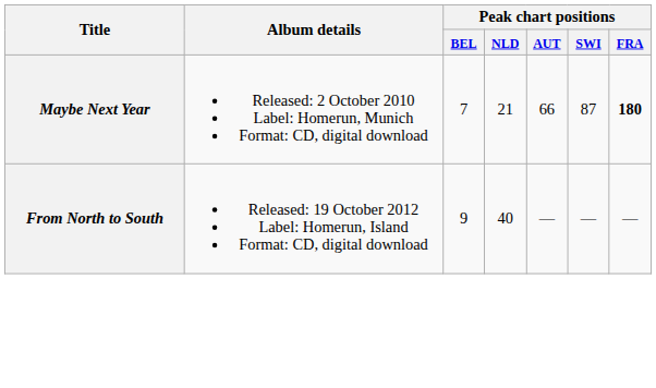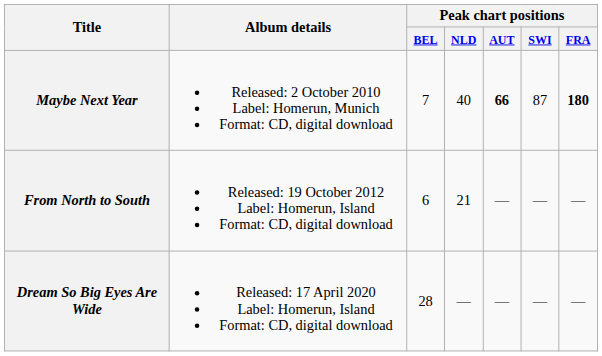 <table class="wikitable plainrowheaders" style="text-align:center;">
 <tr>
 <th scope="col" rowspan="2" style="width:11em;">Title</th>
 <th scope="col" rowspan="2" style="width:16em;">Album details</th>
 <th scope="col" colspan="5">Peak chart positions</th>
 </tr>
 <tr>
 <th style="width:35px;"><small><a href='#'>BEL</a></small></th>
 <th style="width:35px;"><small><a href='#'>NLD</a></small></th>
 <th style="width:35px;"><small><a href='#'>AUT</a></small></th>
 <th style="width:35px;"><small><a href='#'>SWI</a></small></th>
 <th style="width:35px;"><small><a href='#'>FRA</a></small></th>
 </tr>
 <tr>
 <th scope="row"><em>Maybe Next Year</em></th>
 <td><br><ul><li>Released: 2 October 2010</li><li>Label: Homerun, Munich</li><li>Format: CD, digital download</li></ul></td>
 <td style="text-align:center;">7</td>
-<td style="text-align:center;">21</td>
-<td style="text-align:center;">66</td>
+<td style="text-align:center;">40</td>
+<td style="text-align:center;"><strong>66</strong></td>
 <td style="text-align:center;">87</td>
 <td style="text-align:center;"><strong>180</strong></td>
 </tr>
 <tr>
 <th scope="row"><em>From North to South</em></th>
 <td><br><ul><li>Released: 19 October 2012</li><li>Label: Homerun, Island</li><li>Format: CD, digital download</li></ul></td>
-<td style="text-align:center;">9</td>
-<td style="text-align:center;">40</td>
+<td style="text-align:center;">6</td>
+<td style="text-align:center;">21</td>
+<td style="text-align:center;">—</td>
+<td style="text-align:center;">—</td>
+<td style="text-align:center;">—</td>
+</tr>
+<tr>
+<th scope="row"><em>Dream So Big Eyes Are Wide</em></th>
+<td><br><ul><li>Released: 17 April 2020</li><li>Label: Homerun, Island</li><li>Format: CD, digital download</li></ul></td>
+<td style="text-align:center;">28</td>
+<td style="text-align:center;">—</td>
 <td style="text-align:center;">—</td>
 <td style="text-align:center;">—</td>
 <td style="text-align:center;">—</td>
 </tr>
 </table>
